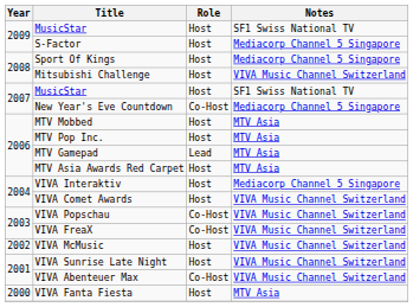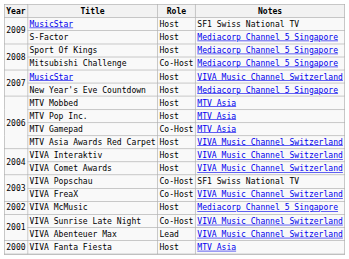 <table class="wikitable">
 <tr>
 <th><strong>Year</strong></th>
 <th><strong>Title</strong></th>
 <th><strong>Role</strong></th>
 <th><strong>Notes</strong></th>
 </tr>
 <tr>
 <td rowspan="2">2009</td>
 <td><a href='#'>MusicStar</a></td>
 <td>Host</td>
 <td>SF1 Swiss National TV</td>
 </tr>
 <tr>
 <td>S-Factor</td>
 <td>Host</td>
 <td><a href='#'>Mediacorp Channel 5 Singapore</a></td>
 </tr>
 <tr>
 <td rowspan="2">2008</td>
 <td>Sport Of Kings</td>
 <td>Host</td>
 <td><a href='#'>Mediacorp Channel 5 Singapore</a></td>
 </tr>
 <tr>
 <td>Mitsubishi Challenge</td>
-<td>Host</td>
-<td><a href='#'>VIVA Music Channel Switzerland</a></td>
+<td>Co-Host</td>
+<td><a href='#'>Mediacorp Channel 5 Singapore</a></td>
 </tr>
 <tr>
 <td rowspan="2">2007</td>
 <td><a href='#'>MusicStar</a></td>
 <td>Host</td>
-<td>SF1 Swiss National TV</td>
+<td><a href='#'>VIVA Music Channel Switzerland</a></td>
 </tr>
 <tr>
 <td>New Year's Eve Countdown</td>
-<td>Co-Host</td>
+<td>Host</td>
 <td><a href='#'>Mediacorp Channel 5 Singapore</a></td>
 </tr>
 <tr>
 <td rowspan="4">2006</td>
 <td>MTV Mobbed</td>
 <td>Host</td>
 <td><a href='#'>MTV Asia</a></td>
 </tr>
 <tr>
 <td>MTV Pop Inc.</td>
 <td>Host</td>
 <td><a href='#'>MTV Asia</a></td>
 </tr>
 <tr>
 <td>MTV Gamepad</td>
-<td>Lead</td>
+<td>Co-Host</td>
 <td><a href='#'>MTV Asia</a></td>
 </tr>
 <tr>
 <td>MTV Asia Awards Red Carpet</td>
 <td>Host</td>
-<td><a href='#'>MTV Asia</a></td>
+<td><a href='#'>VIVA Music Channel Switzerland</a></td>
 </tr>
 <tr>
 <td rowspan="2">2004</td>
 <td>VIVA Interaktiv</td>
 <td>Host</td>
-<td><a href='#'>Mediacorp Channel 5 Singapore</a></td>
+<td><a href='#'>VIVA Music Channel Switzerland</a></td>
 </tr>
 <tr>
 <td>VIVA Comet Awards</td>
 <td>Host</td>
 <td><a href='#'>VIVA Music Channel Switzerland</a></td>
 </tr>
 <tr>
 <td rowspan="2">2003</td>
 <td>VIVA Popschau</td>
 <td>Co-Host</td>
-<td><a href='#'>VIVA Music Channel Switzerland</a></td>
+<td>SF1 Swiss National TV</td>
 </tr>
 <tr>
 <td>VIVA FreaX</td>
 <td>Co-Host</td>
 <td><a href='#'>VIVA Music Channel Switzerland</a></td>
 </tr>
 <tr>
 <td>2002</td>
 <td>VIVA McMusic</td>
 <td>Host</td>
-<td><a href='#'>VIVA Music Channel Switzerland</a></td>
+<td><a href='#'>Mediacorp Channel 5 Singapore</a></td>
 </tr>
 <tr>
 <td rowspan="2">2001</td>
 <td>VIVA Sunrise Late Night</td>
-<td>Host</td>
+<td>Co-Host</td>
 <td><a href='#'>VIVA Music Channel Switzerland</a></td>
 </tr>
 <tr>
 <td>VIVA Abenteuer Max</td>
-<td>Co-Host</td>
+<td>Lead</td>
 <td><a href='#'>VIVA Music Channel Switzerland</a></td>
 </tr>
 <tr>
 <td>2000</td>
 <td>VIVA Fanta Fiesta</td>
 <td>Host</td>
 <td><a href='#'>MTV Asia</a></td>
 </tr>
 <tr>
 </tr>
 </table>
